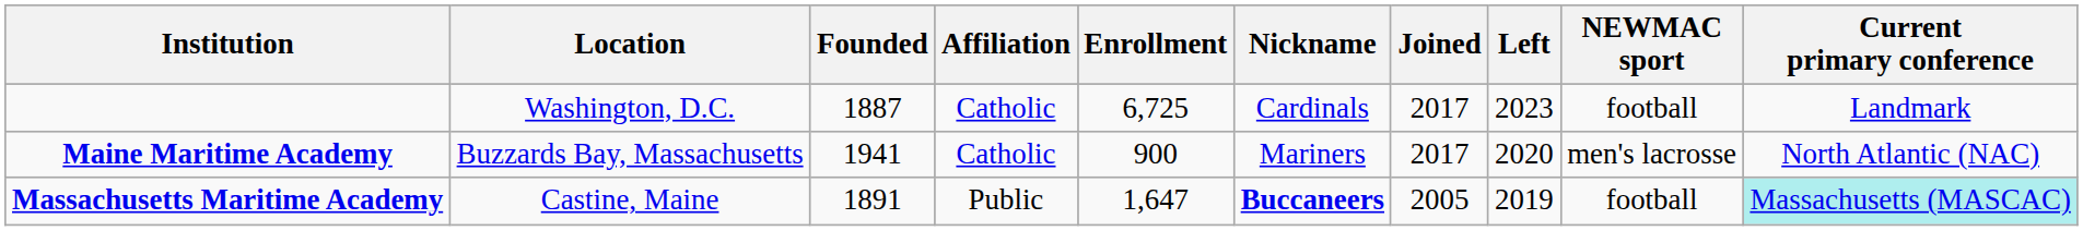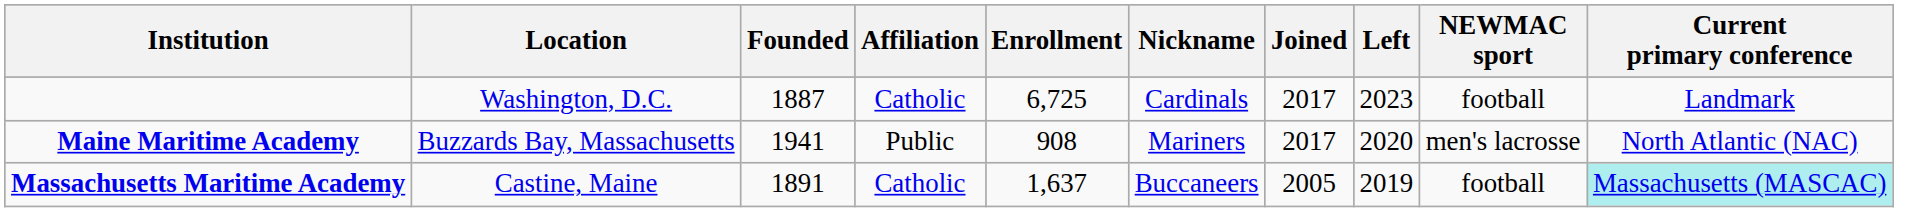 <table class="wikitable sortable" style="text-align:center;">
 <tr>
 <th>Institution</th>
 <th>Location</th>
 <th>Founded</th>
 <th>Affiliation</th>
 <th>Enrollment</th>
 <th>Nickname</th>
 <th>Joined</th>
 <th>Left</th>
 <th>NEWMAC<br>sport</th>
 <th>Current<br>primary conference</th>
 </tr>
 <tr>
 <td></td>
 <td><a href='#'>Washington, D.C.</a></td>
 <td>1887</td>
 <td><a href='#'>Catholic</a><br></td>
 <td>6,725</td>
 <td><a href='#'>Cardinals</a></td>
 <td>2017</td>
 <td>2023</td>
 <td>football</td>
 <td><a href='#'>Landmark</a></td>
 </tr>
 <tr>
 <td><strong><a href='#'>Maine Maritime Academy</a></strong></td>
 <td><a href='#'>Buzzards Bay, Massachusetts</a></td>
 <td>1941</td>
-<td><a href='#'>Catholic</a><br></td>
-<td>900</td>
+<td>Public</td>
+<td>908</td>
 <td><a href='#'>Mariners</a></td>
 <td>2017</td>
 <td>2020</td>
 <td>men's lacrosse</td>
 <td><a href='#'>North Atlantic (NAC)</a></td>
 </tr>
 <tr>
 <td><strong><a href='#'>Massachusetts Maritime Academy</a></strong></td>
 <td><a href='#'>Castine, Maine</a></td>
 <td>1891</td>
-<td>Public</td>
-<td>1,647</td>
-<td><strong><a href='#'>Buccaneers</a></strong></td>
+<td><a href='#'>Catholic</a><br></td>
+<td>1,637</td>
+<td><a href='#'>Buccaneers</a></td>
 <td>2005</td>
 <td>2019</td>
 <td>football</td>
 <td style="background: paleturquoise;"><a href='#'>Massachusetts (MASCAC)</a></td>
 </tr>
 </table>
